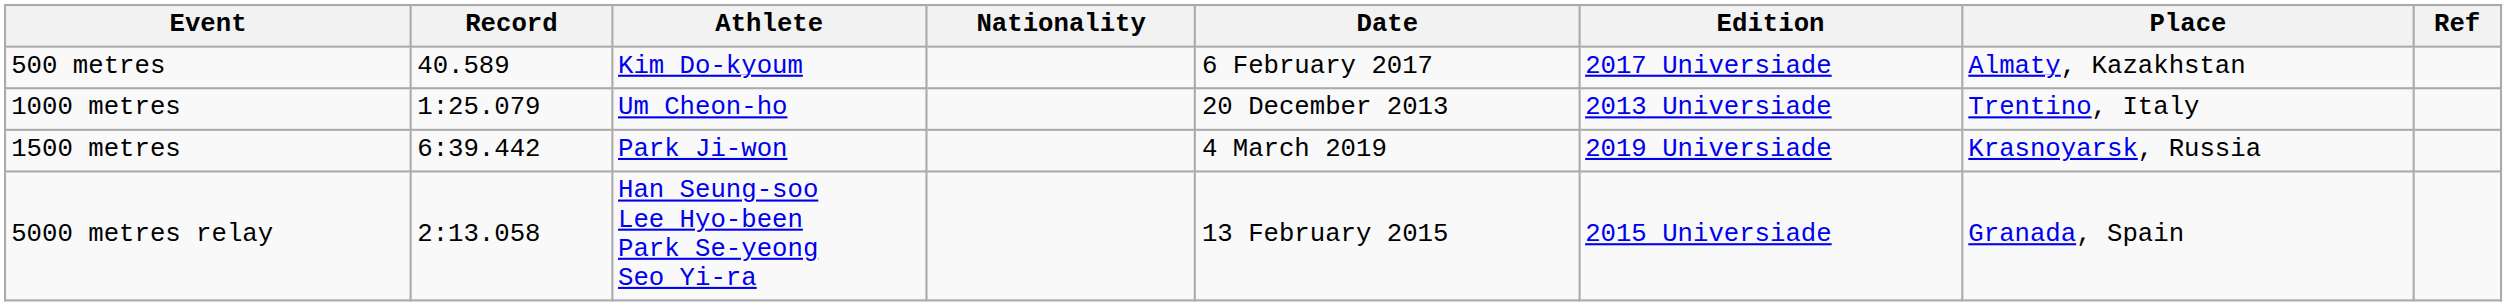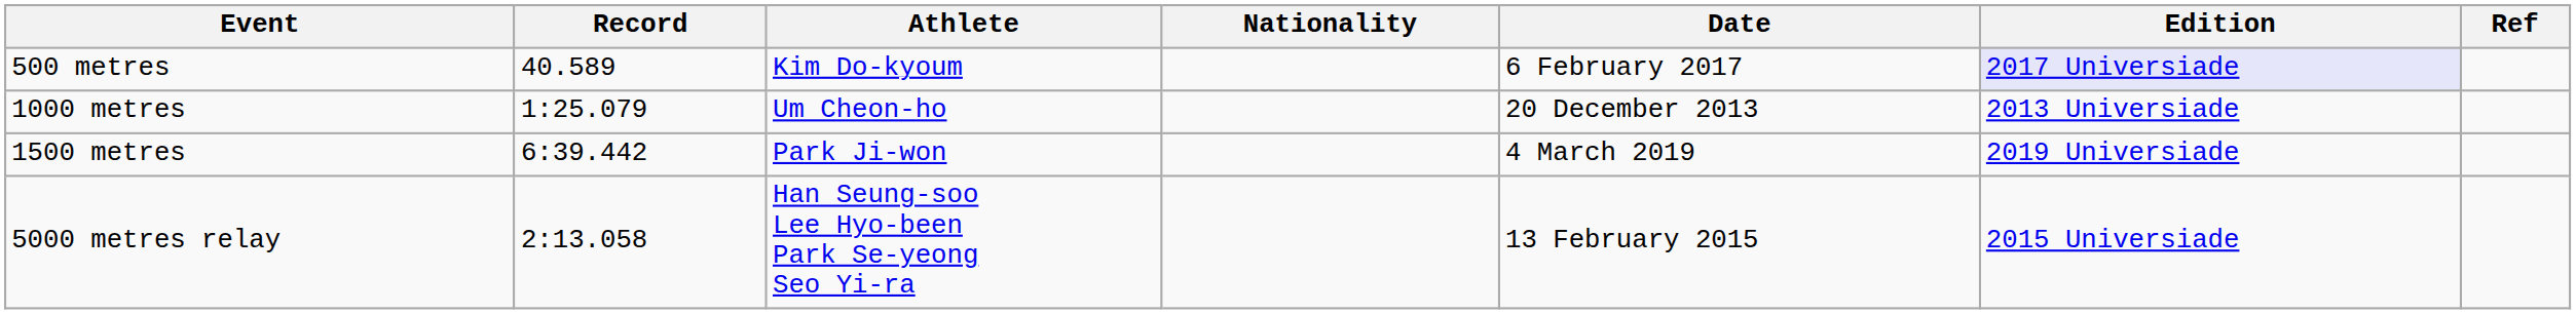 <table class="wikitable" style="font-size:95%; width: 95%;">
 <tr>
 <th>Event</th>
 <th>Record</th>
 <th>Athlete</th>
 <th>Nationality</th>
 <th>Date</th>
 <th>Edition</th>
-<th>Place</th>
 <th>Ref</th>
 </tr>
 <tr>
 <td>500  metres</td>
 <td>40.589</td>
 <td><a href='#'>Kim Do-kyoum</a></td>
 <td></td>
 <td>6 February 2017</td>
-<td><a href='#'>2017 Universiade</a></td>
-<td> <a href='#'>Almaty</a>, Kazakhstan</td>
+<td style="background: lavender;"><a href='#'>2017 Universiade</a></td>
 <td></td>
 </tr>
 <tr>
 <td>1000  metres</td>
 <td>1:25.079</td>
 <td><a href='#'>Um Cheon-ho</a></td>
 <td></td>
 <td>20 December 2013</td>
 <td><a href='#'>2013 Universiade</a></td>
-<td> <a href='#'>Trentino</a>, Italy</td>
 <td></td>
 </tr>
 <tr>
 <td>1500  metres</td>
 <td>6:39.442</td>
 <td><a href='#'>Park Ji-won</a></td>
 <td></td>
 <td>4 March 2019</td>
 <td><a href='#'>2019 Universiade</a></td>
-<td> <a href='#'>Krasnoyarsk</a>, Russia</td>
 <td></td>
 </tr>
 <tr>
 <td>5000  metres relay</td>
 <td>2:13.058</td>
 <td><a href='#'>Han Seung-soo</a><br><a href='#'>Lee Hyo-been</a><br><a href='#'>Park Se-yeong</a><br><a href='#'>Seo Yi-ra</a></td>
 <td></td>
 <td>13 February 2015</td>
 <td><a href='#'>2015 Universiade</a></td>
-<td> <a href='#'>Granada</a>, Spain</td>
 <td></td>
 </tr>
 </table>
